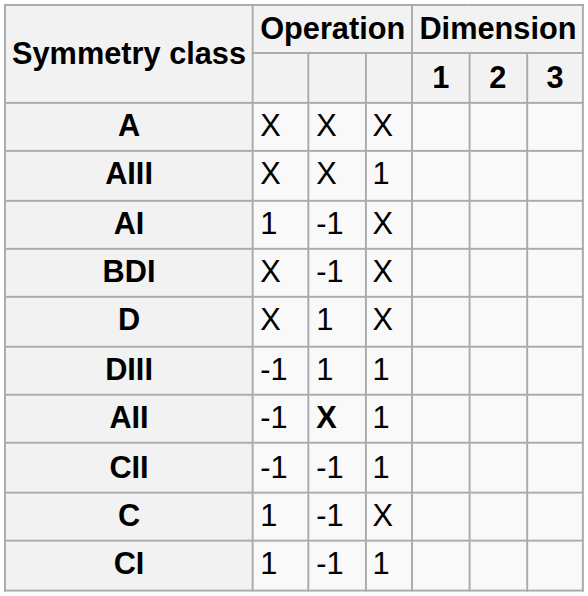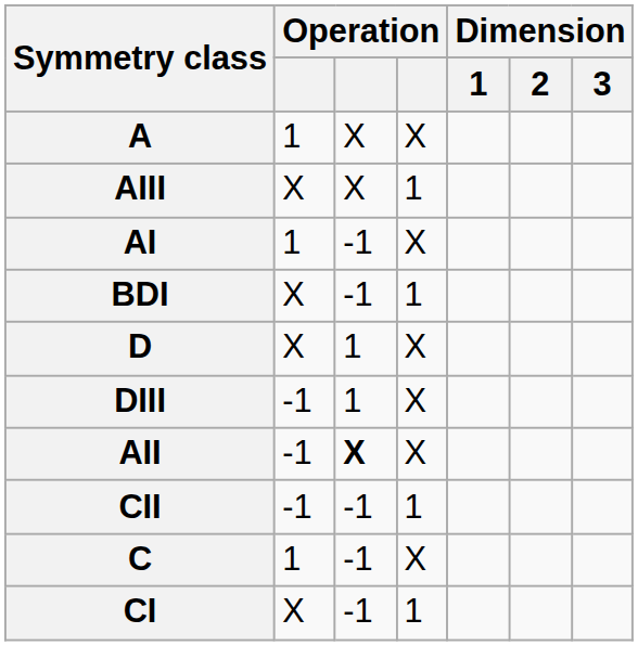 <table class="wikitable">
 <tr>
 <th rowspan="2">Symmetry class</th>
 <th colspan="3">Operation</th>
 <th colspan="3">Dimension</th>
 </tr>
 <tr>
 <th><em></em></th>
 <th></th>
 <th></th>
 <th>1</th>
 <th>2</th>
 <th>3</th>
 </tr>
 <tr>
 <th>A</th>
-<td>X</td>
+<td>1</td>
 <td>X</td>
 <td>X</td>
 <td></td>
 <td></td>
 <td></td>
 </tr>
 <tr>
 <th>AIII</th>
 <td>X</td>
 <td>X</td>
 <td>1</td>
 <td></td>
 <td></td>
 <td></td>
 </tr>
 <tr>
 <th>AI</th>
 <td>1</td>
 <td>-1</td>
 <td>X</td>
 <td></td>
 <td></td>
 <td></td>
 </tr>
 <tr>
 <th>BDI</th>
 <td>X</td>
 <td>-1</td>
-<td>X</td>
+<td>1</td>
 <td></td>
 <td></td>
 <td></td>
 </tr>
 <tr>
 <th>D</th>
 <td>X</td>
 <td>1</td>
 <td>X</td>
 <td></td>
 <td></td>
 <td></td>
 </tr>
 <tr>
 <th>DIII</th>
 <td>-1</td>
 <td>1</td>
-<td>1</td>
+<td>X</td>
 <td></td>
 <td></td>
 <td></td>
 </tr>
 <tr>
 <th>AII</th>
 <td>-1</td>
 <td><strong>X</strong></td>
-<td>1</td>
+<td>X</td>
 <td></td>
 <td></td>
 <td></td>
 </tr>
 <tr>
 <th>CII</th>
 <td>-1</td>
 <td>-1</td>
 <td>1</td>
 <td></td>
 <td></td>
 <td></td>
 </tr>
 <tr>
 <th>C</th>
 <td>1</td>
 <td>-1</td>
 <td>X</td>
 <td></td>
 <td></td>
 <td></td>
 </tr>
 <tr>
 <th>CI</th>
-<td>1</td>
+<td>X</td>
 <td>-1</td>
 <td>1</td>
 <td></td>
 <td></td>
 <td></td>
 </tr>
 </table>
